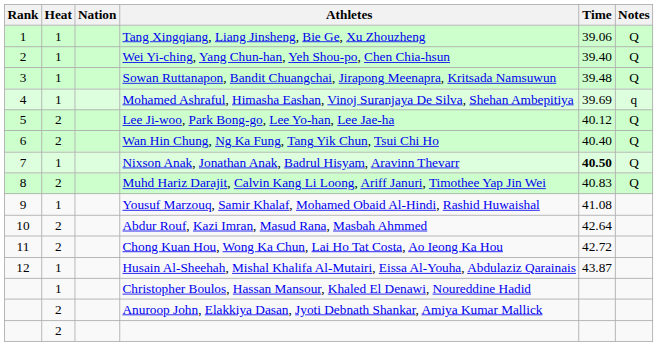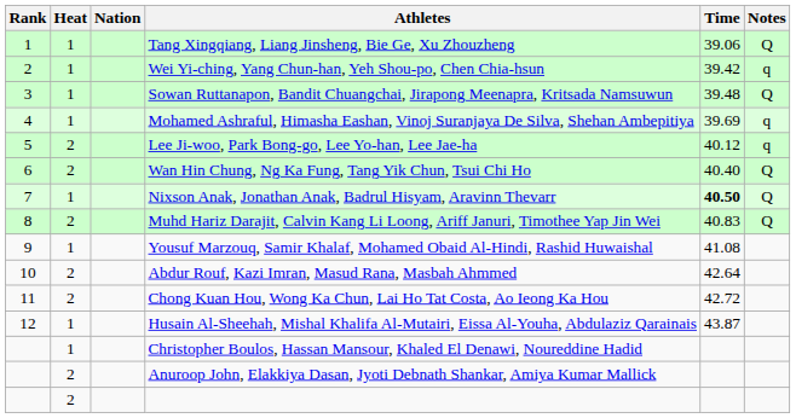 <table class="wikitable sortable" style="text-align:center">
 <tr>
 <th>Rank</th>
 <th>Heat</th>
 <th>Nation</th>
 <th>Athletes</th>
 <th>Time</th>
 <th>Notes</th>
 </tr>
 <tr bgcolor=ccffcc>
 <td>1</td>
 <td>1</td>
 <td align=left></td>
 <td align=left><a href='#'>Tang Xingqiang</a>, <a href='#'>Liang Jinsheng</a>, <a href='#'>Bie Ge</a>, <a href='#'>Xu Zhouzheng</a></td>
 <td>39.06</td>
 <td>Q</td>
 </tr>
 <tr bgcolor=ccffcc>
 <td>2</td>
 <td>1</td>
 <td align=left></td>
 <td align=left><a href='#'>Wei Yi-ching</a>, <a href='#'>Yang Chun-han</a>, <a href='#'>Yeh Shou-po</a>, <a href='#'>Chen Chia-hsun</a></td>
-<td>39.40</td>
-<td>Q</td>
+<td>39.42</td>
+<td>q</td>
 </tr>
 <tr bgcolor=ccffcc>
 <td>3</td>
 <td>1</td>
 <td align=left></td>
 <td align=left><a href='#'>Sowan Ruttanapon</a>, <a href='#'>Bandit Chuangchai</a>, <a href='#'>Jirapong Meenapra</a>, <a href='#'>Kritsada Namsuwun</a></td>
 <td>39.48</td>
 <td>Q</td>
 </tr>
 <tr bgcolor=ddffdd>
 <td>4</td>
 <td>1</td>
 <td align=left></td>
 <td align=left><a href='#'>Mohamed Ashraful</a>, <a href='#'>Himasha Eashan</a>, <a href='#'>Vinoj Suranjaya De Silva</a>, <a href='#'>Shehan Ambepitiya</a></td>
 <td>39.69</td>
 <td>q</td>
 </tr>
 <tr bgcolor=ccffcc>
 <td>5</td>
 <td>2</td>
 <td align=left></td>
 <td align=left><a href='#'>Lee Ji-woo</a>, <a href='#'>Park Bong-go</a>, <a href='#'>Lee Yo-han</a>, <a href='#'>Lee Jae-ha</a></td>
 <td>40.12</td>
-<td>Q</td>
+<td>q</td>
 </tr>
 <tr bgcolor=ccffcc>
 <td>6</td>
 <td>2</td>
 <td align=left></td>
 <td align=left><a href='#'>Wan Hin Chung</a>, <a href='#'>Ng Ka Fung</a>, <a href='#'>Tang Yik Chun</a>, <a href='#'>Tsui Chi Ho</a></td>
 <td>40.40</td>
 <td>Q</td>
 </tr>
 <tr bgcolor=ddffdd>
 <td>7</td>
 <td>1</td>
 <td align=left></td>
 <td align=left><a href='#'>Nixson Anak</a>, <a href='#'>Jonathan Anak</a>, <a href='#'>Badrul Hisyam</a>, <a href='#'>Aravinn Thevarr</a></td>
 <td><strong>40.50</strong></td>
 <td>Q</td>
 </tr>
 <tr bgcolor=ccffcc>
 <td>8</td>
 <td>2</td>
 <td align=left></td>
 <td align=left><a href='#'>Muhd Hariz Darajit</a>, <a href='#'>Calvin Kang Li Loong</a>, <a href='#'>Ariff Januri</a>, <a href='#'>Timothee Yap Jin Wei</a></td>
 <td>40.83</td>
 <td>Q</td>
 </tr>
 <tr>
 <td>9</td>
 <td>1</td>
 <td align=left></td>
 <td align=left><a href='#'>Yousuf Marzouq</a>, <a href='#'>Samir Khalaf</a>, <a href='#'>Mohamed Obaid Al-Hindi</a>, <a href='#'>Rashid Huwaishal</a></td>
 <td>41.08</td>
 <td></td>
 </tr>
 <tr>
 <td>10</td>
 <td>2</td>
 <td align=left></td>
 <td align=left><a href='#'>Abdur Rouf</a>, <a href='#'>Kazi Imran</a>, <a href='#'>Masud Rana</a>, <a href='#'>Masbah Ahmmed</a></td>
 <td>42.64</td>
 <td></td>
 </tr>
 <tr>
 <td>11</td>
 <td>2</td>
 <td align=left></td>
 <td align=left><a href='#'>Chong Kuan Hou</a>, <a href='#'>Wong Ka Chun</a>, <a href='#'>Lai Ho Tat Costa</a>, <a href='#'>Ao Ieong Ka Hou</a></td>
 <td>42.72</td>
 <td></td>
 </tr>
 <tr>
 <td>12</td>
 <td>1</td>
 <td align=left></td>
 <td align=left><a href='#'>Husain Al-Sheehah</a>, <a href='#'>Mishal Khalifa Al-Mutairi</a>, <a href='#'>Eissa Al-Youha</a>, <a href='#'>Abdulaziz Qarainais</a></td>
 <td>43.87</td>
 <td></td>
 </tr>
 <tr>
 <td></td>
 <td>1</td>
 <td align=left></td>
 <td align=left><a href='#'>Christopher Boulos</a>, <a href='#'>Hassan Mansour</a>, <a href='#'>Khaled El Denawi</a>, <a href='#'>Noureddine Hadid</a></td>
 <td></td>
 <td></td>
 </tr>
 <tr>
 <td></td>
 <td>2</td>
 <td align=left></td>
 <td align=left><a href='#'>Anuroop John</a>, <a href='#'>Elakkiya Dasan</a>, <a href='#'>Jyoti Debnath Shankar</a>, <a href='#'>Amiya Kumar Mallick</a></td>
 <td></td>
 <td></td>
 </tr>
 <tr>
 <td></td>
 <td>2</td>
 <td align=left></td>
 <td align=left></td>
 <td></td>
 <td></td>
 </tr>
 </table>
